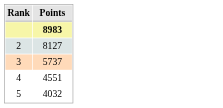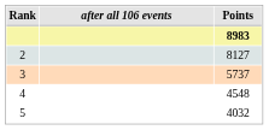 <table cellspacing="1" cellpadding="3" style="border:1px solid #AAAAAA;font-size:86%">
 <tr style="background-color: #E4E4E4;">
 <th style="border-bottom:1px solid #AAAAAA; width: 10px;">Rank</th>
+<th style="border-bottom:1px solid #AAAAAA; width: 200px;"><em>after all 106 events</em></th>
 <th style="border-bottom:1px solid #AAAAAA; width: 50px;">Points</th>
 </tr>
 <tr style="background:#f7f6a8;">
 <td align=center></td>
+<td><strong></strong></td>
 <td align=center><strong>8983</strong></td>
 </tr>
 <tr style="background:#dce5e5;">
 <td align=center>2</td>
+<td></td>
 <td align=center>8127</td>
 </tr>
 <tr style="background:#ffdab9;">
 <td align=center>3</td>
+<td>  </td>
 <td align=center>5737</td>
 </tr>
 <tr>
 <td align=center>4</td>
-<td align=center>4551</td>
+<td></td>
+<td align=center>4548</td>
 </tr>
 <tr>
 <td align=center>5</td>
+<td></td>
 <td align=center>4032</td>
 </tr>
 </table>
